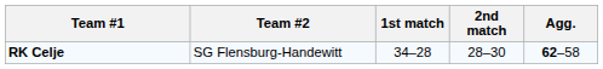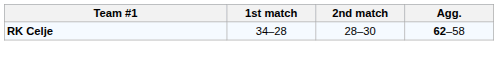 <table class=wikitable width="700">
 <tr bgcolor=#C1D8FF>
 <th width="25%">Team #1</th>
-<th width="25%">Team #2</th>
 <th width="10%">1st match</th>
 <th width="10%">2nd match</th>
 <th width="10%">Agg.</th>
 </tr>
 <tr align=left bgcolor=#F5FAFF>
 <td> <strong>RK Celje</strong></td>
-<td> SG Flensburg-Handewitt</td>
 <td align=center>34–28</td>
 <td align=center>28–30</td>
 <td align=center><strong>62</strong>–58</td>
 </tr>
 </table>
